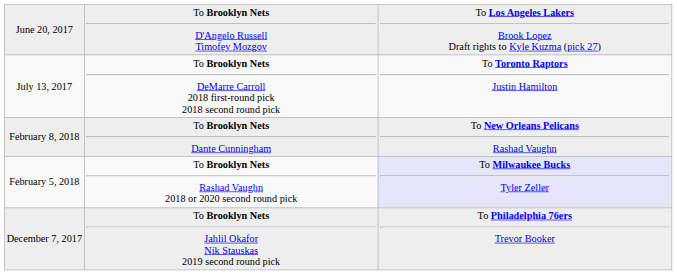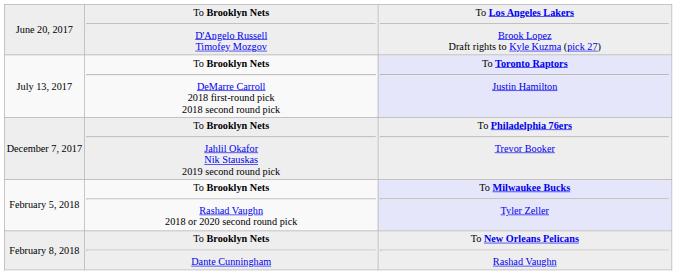 <table class="wikitable sortable sortable" style="text-align: center">
 <tr style="background:#eee;">
 <td style="width:12%">June 20, 2017</td>
 <td style="width:44%; vertical-align:top;">To <strong>Brooklyn Nets</strong><hr><a href='#'>D'Angelo Russell</a><br><a href='#'>Timofey Mozgov</a></td>
 <td style="width:44%; vertical-align:top;">To <strong><a href='#'>Los Angeles Lakers</a></strong><hr><a href='#'>Brook Lopez</a><br>Draft rights to <a href='#'>Kyle Kuzma</a> (<a href='#'>pick 27</a>)</td>
 </tr>
 <tr>
 <td style="width:12%">July 13, 2017</td>
 <td style="width:44%; vertical-align:top;">To <strong>Brooklyn Nets</strong><hr><a href='#'>DeMarre Carroll</a><br>2018 first-round pick<br>2018 second round pick</td>
-<td style="width:44%; vertical-align:top;">To <strong><a href='#'>Toronto Raptors</a></strong><hr><a href='#'>Justin Hamilton</a></td>
+<td style="background: lavender; width:44%; vertical-align:top;">To <strong><a href='#'>Toronto Raptors</a></strong><hr><a href='#'>Justin Hamilton</a></td>
 </tr>
 <tr style="background:#eee;">
-<td style="width:12%">February 8, 2018</td>
-<td style="width:44%; vertical-align:top;">To <strong>Brooklyn Nets</strong><hr><a href='#'>Dante Cunningham</a></td>
-<td style="width:44%; vertical-align:top;">To <strong><a href='#'>New Orleans Pelicans</a></strong><hr><a href='#'>Rashad Vaughn</a></td>
+<td style="width:12%">December 7, 2017</td>
+<td style="width:44px; vertical-align:top;">To <strong>Brooklyn Nets</strong><hr><a href='#'>Jahlil Okafor</a><br><a href='#'>Nik Stauskas</a><br>2019 second round pick</td>
+<td style="width:44px; vertical-align:top;">To <strong><a href='#'>Philadelphia 76ers</a></strong><hr><a href='#'>Trevor Booker</a></td>
 </tr>
 <tr>
 <td style="width:12%">February 5, 2018</td>
 <td style="width:44%; vertical-align:top;">To <strong>Brooklyn Nets</strong><hr><a href='#'>Rashad Vaughn</a><br>2018 or 2020 second round pick</td>
 <td style="background: lavender; width:44%; vertical-align:top;">To <strong><a href='#'>Milwaukee Bucks</a></strong><hr><a href='#'>Tyler Zeller</a></td>
 </tr>
 <tr style="background:#eee;">
-<td style="width:12%">December 7, 2017</td>
-<td style="width:44px; vertical-align:top;">To <strong>Brooklyn Nets</strong><hr><a href='#'>Jahlil Okafor</a><br><a href='#'>Nik Stauskas</a><br>2019 second round pick</td>
-<td style="width:44px; vertical-align:top;">To <strong><a href='#'>Philadelphia 76ers</a></strong><hr><a href='#'>Trevor Booker</a></td>
+<td style="width:12%">February 8, 2018</td>
+<td style="width:44%; vertical-align:top;">To <strong>Brooklyn Nets</strong><hr><a href='#'>Dante Cunningham</a></td>
+<td style="width:44%; vertical-align:top;">To <strong><a href='#'>New Orleans Pelicans</a></strong><hr><a href='#'>Rashad Vaughn</a></td>
 </tr>
 </table>
